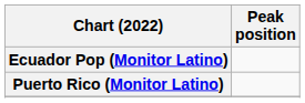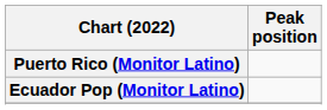 <table class="wikitable sortable plainrowheaders" style="text-align:center">
 <tr>
 <th scope="col">Chart (2022)</th>
 <th scope="col">Peak<br>position</th>
 </tr>
 <tr>
-<th scope="row">Ecuador Pop (<a href='#'>Monitor Latino</a>)</th>
+<th scope="row">Puerto Rico (<a href='#'>Monitor Latino</a>)</th>
 <td></td>
 </tr>
 <tr>
-<th scope="row">Puerto Rico (<a href='#'>Monitor Latino</a>)</th>
+<th scope="row">Ecuador Pop (<a href='#'>Monitor Latino</a>)</th>
 <td></td>
 </tr>
 <tr>
 </tr>
 <tr>
 </tr>
 </table>
